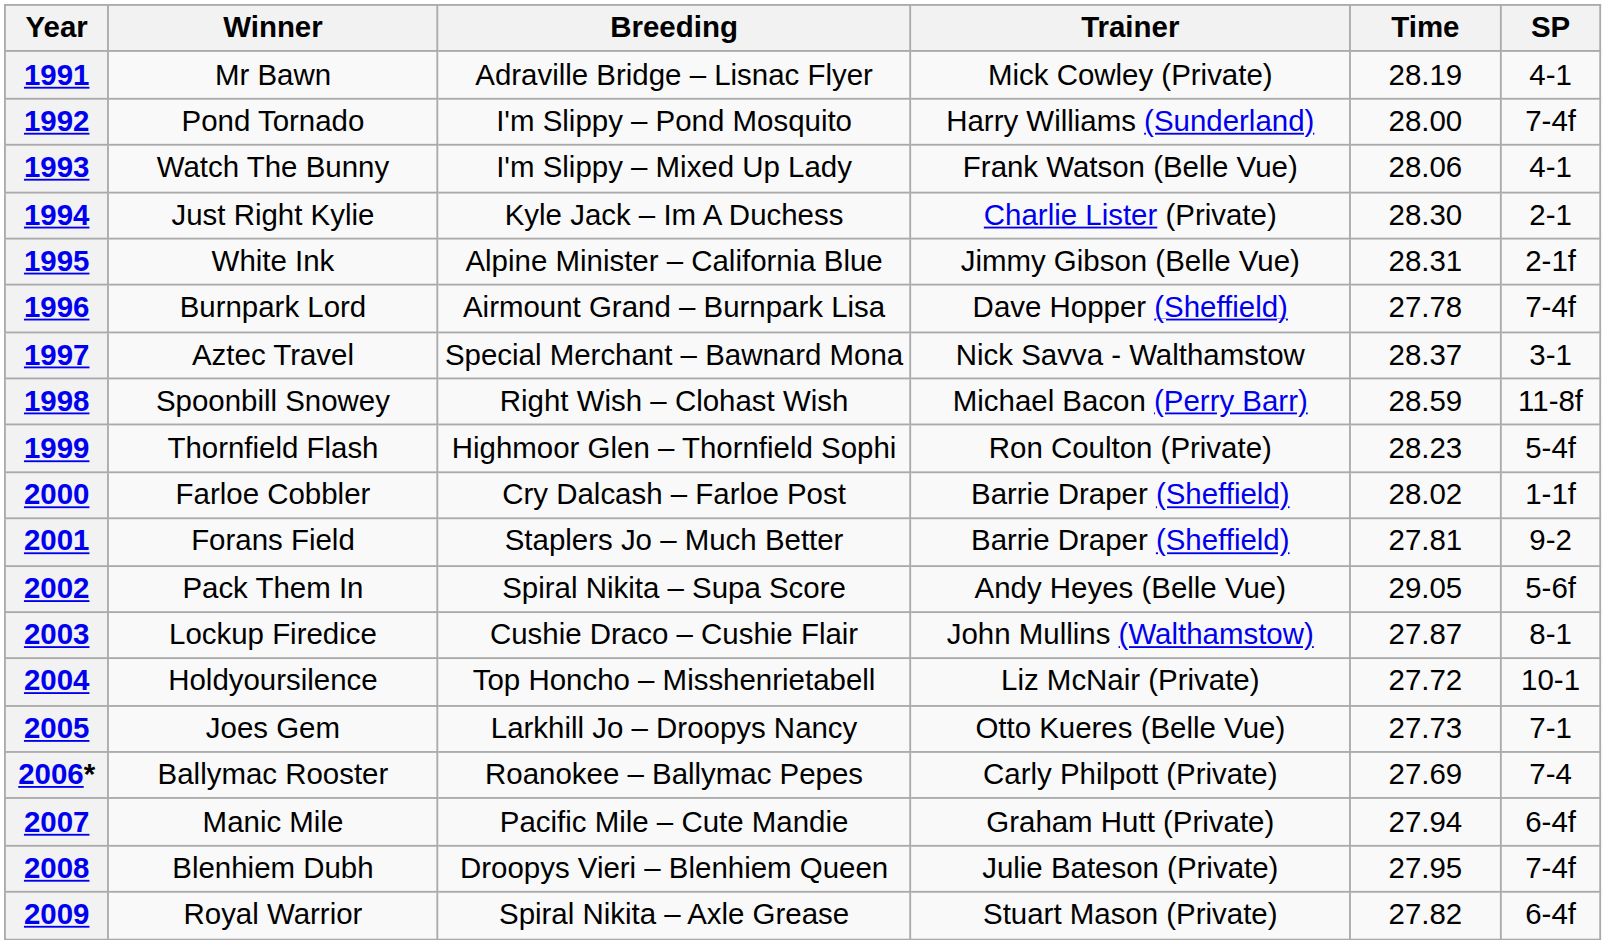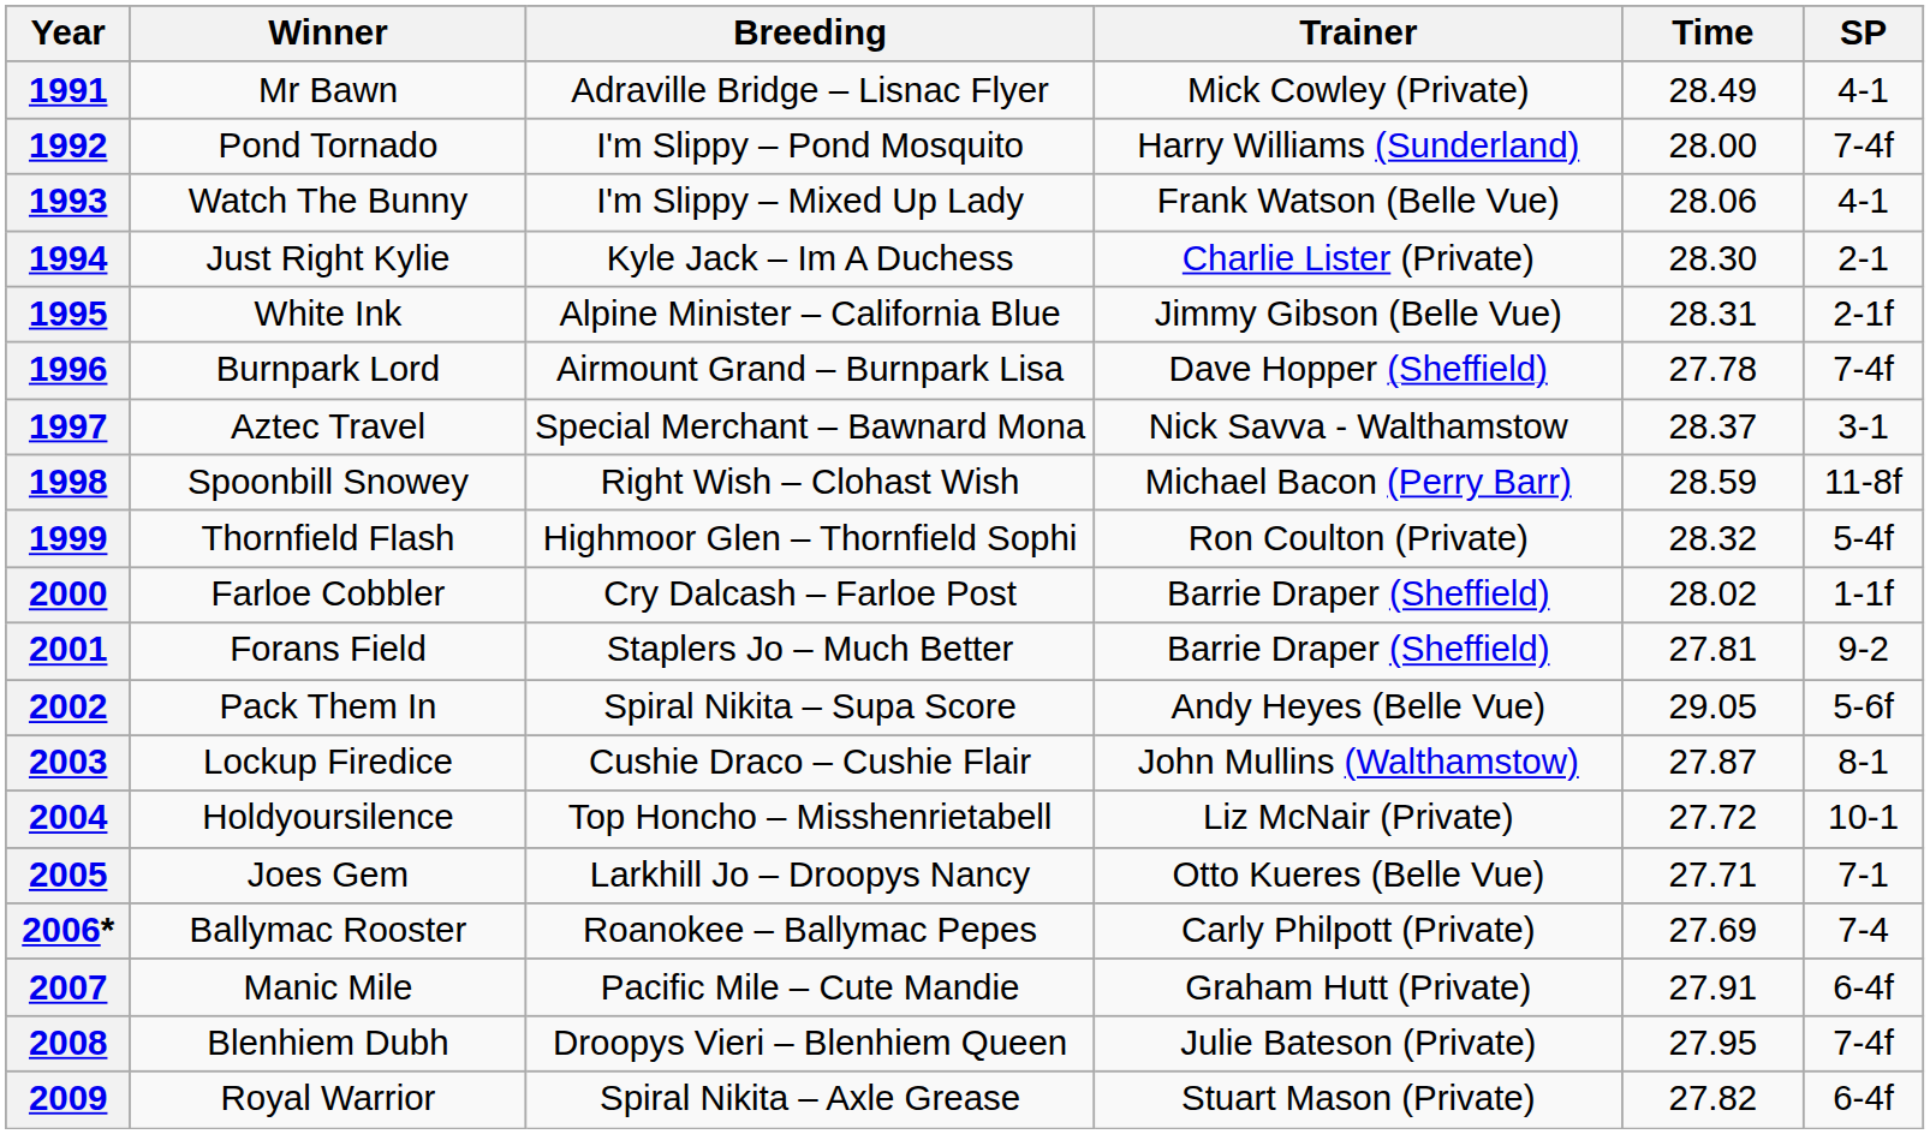 <table class="wikitable collapsible collapsed" style="text-align:center">
 <tr>
 <th width=50>Year</th>
 <th width=180>Winner</th>
 <th width=270>Breeding</th>
 <th width=250>Trainer</th>
 <th width=80>Time</th>
 <th width=50>SP</th>
 </tr>
 <tr>
 <th><a href='#'>1991</a></th>
 <td>Mr Bawn</td>
 <td>Adraville Bridge – Lisnac Flyer</td>
 <td>Mick Cowley (Private)</td>
-<td>28.19</td>
+<td>28.49</td>
 <td>4-1</td>
 </tr>
 <tr>
 <th><a href='#'>1992</a></th>
 <td>Pond Tornado</td>
 <td>I'm Slippy – Pond Mosquito</td>
 <td>Harry Williams <a href='#'>(Sunderland)</a></td>
 <td>28.00</td>
 <td>7-4f</td>
 </tr>
 <tr>
 <th><a href='#'>1993</a></th>
 <td>Watch The Bunny</td>
 <td>I'm Slippy – Mixed Up Lady</td>
 <td>Frank Watson (Belle Vue)</td>
 <td>28.06</td>
 <td>4-1</td>
 </tr>
 <tr>
 <th><a href='#'>1994</a></th>
 <td>Just Right Kylie</td>
 <td>Kyle Jack – Im A Duchess</td>
 <td><a href='#'>Charlie Lister</a> (Private)</td>
 <td>28.30</td>
 <td>2-1</td>
 </tr>
 <tr>
 <th><a href='#'>1995</a></th>
 <td>White Ink</td>
 <td>Alpine Minister – California Blue</td>
 <td>Jimmy Gibson (Belle Vue)</td>
 <td>28.31</td>
 <td>2-1f</td>
 </tr>
 <tr>
 <th><a href='#'>1996</a></th>
 <td>Burnpark Lord</td>
 <td>Airmount Grand – Burnpark Lisa</td>
 <td>Dave Hopper <a href='#'>(Sheffield)</a></td>
 <td>27.78</td>
 <td>7-4f</td>
 </tr>
 <tr>
 <th><a href='#'>1997</a></th>
 <td>Aztec Travel</td>
 <td>Special Merchant – Bawnard Mona</td>
 <td>Nick Savva - Walthamstow</td>
 <td>28.37</td>
 <td>3-1</td>
 </tr>
 <tr>
 <th><a href='#'>1998</a></th>
 <td>Spoonbill Snowey</td>
 <td>Right Wish – Clohast Wish</td>
 <td>Michael Bacon <a href='#'>(Perry Barr)</a></td>
 <td>28.59</td>
 <td>11-8f</td>
 </tr>
 <tr>
 <th><a href='#'>1999</a></th>
 <td>Thornfield Flash</td>
 <td>Highmoor Glen – Thornfield Sophi</td>
 <td>Ron Coulton (Private)</td>
-<td>28.23</td>
+<td>28.32</td>
 <td>5-4f</td>
 </tr>
 <tr>
 <th><a href='#'>2000</a></th>
 <td>Farloe Cobbler</td>
 <td>Cry Dalcash – Farloe Post</td>
 <td>Barrie Draper <a href='#'>(Sheffield)</a></td>
 <td>28.02</td>
 <td>1-1f</td>
 </tr>
 <tr>
 <th><a href='#'>2001</a></th>
 <td>Forans Field</td>
 <td>Staplers Jo – Much Better</td>
 <td>Barrie Draper <a href='#'>(Sheffield)</a></td>
 <td>27.81</td>
 <td>9-2</td>
 </tr>
 <tr>
 <th><a href='#'>2002</a></th>
 <td>Pack Them In</td>
 <td>Spiral Nikita – Supa Score</td>
 <td>Andy Heyes (Belle Vue)</td>
 <td>29.05</td>
 <td>5-6f</td>
 </tr>
 <tr>
 <th><a href='#'>2003</a></th>
 <td>Lockup Firedice</td>
 <td>Cushie Draco – Cushie Flair</td>
 <td>John Mullins <a href='#'>(Walthamstow)</a></td>
 <td>27.87</td>
 <td>8-1</td>
 </tr>
 <tr>
 <th><a href='#'>2004</a></th>
 <td>Holdyoursilence</td>
 <td>Top Honcho – Misshenrietabell</td>
 <td>Liz McNair (Private)</td>
 <td>27.72</td>
 <td>10-1</td>
 </tr>
 <tr>
 <th><a href='#'>2005</a></th>
 <td>Joes Gem</td>
 <td>Larkhill Jo – Droopys Nancy</td>
 <td>Otto Kueres (Belle Vue)</td>
-<td>27.73</td>
+<td>27.71</td>
 <td>7-1</td>
 </tr>
 <tr>
 <th><a href='#'>2006</a>*</th>
 <td>Ballymac Rooster</td>
 <td>Roanokee – Ballymac Pepes</td>
 <td>Carly Philpott (Private)</td>
 <td>27.69</td>
 <td>7-4</td>
 </tr>
 <tr>
 <th><a href='#'>2007</a></th>
 <td>Manic Mile</td>
 <td>Pacific Mile – Cute Mandie</td>
 <td>Graham Hutt (Private)</td>
-<td>27.94</td>
+<td>27.91</td>
 <td>6-4f</td>
 </tr>
 <tr>
 <th><a href='#'>2008</a></th>
 <td>Blenhiem Dubh</td>
 <td>Droopys Vieri – Blenhiem Queen</td>
 <td>Julie Bateson (Private)</td>
 <td>27.95</td>
 <td>7-4f</td>
 </tr>
 <tr>
 <th><a href='#'>2009</a></th>
 <td>Royal Warrior</td>
 <td>Spiral Nikita – Axle Grease</td>
 <td>Stuart Mason (Private)</td>
 <td>27.82</td>
 <td>6-4f</td>
 </tr>
 </table>
